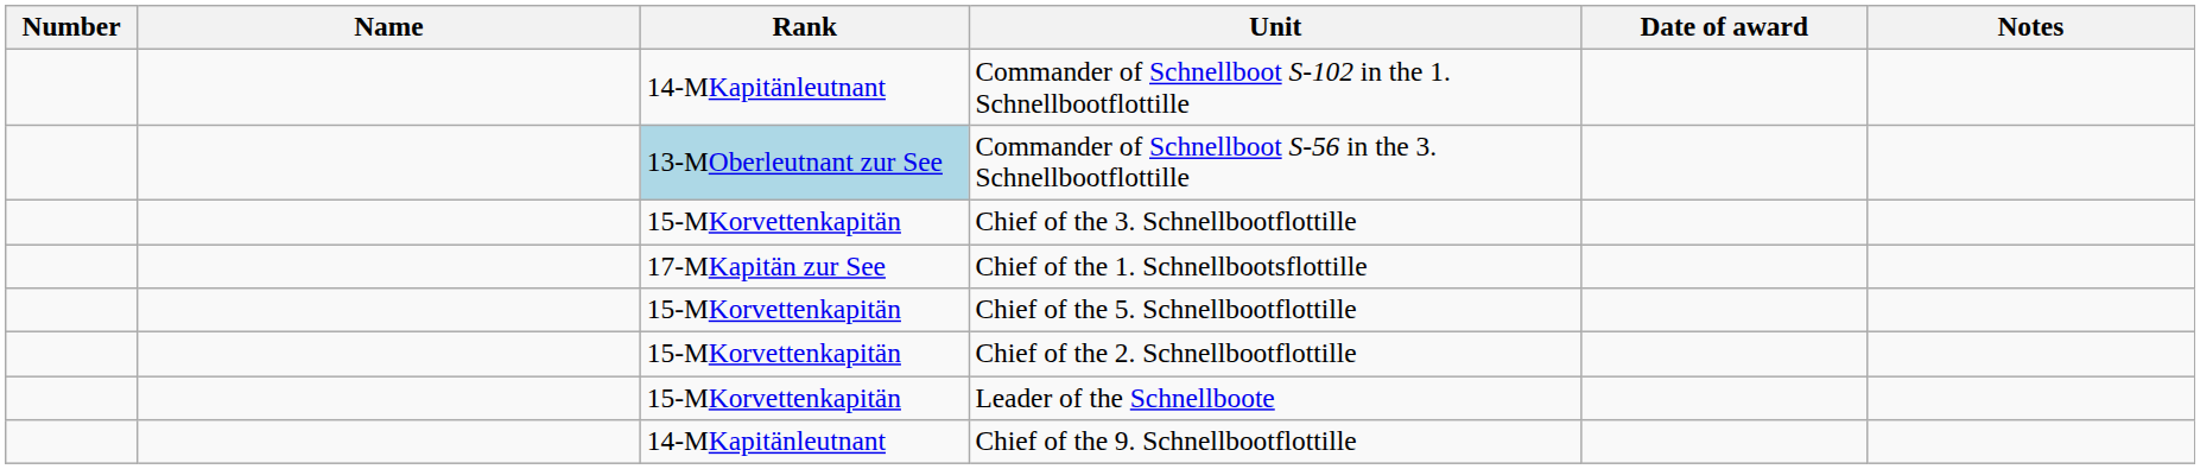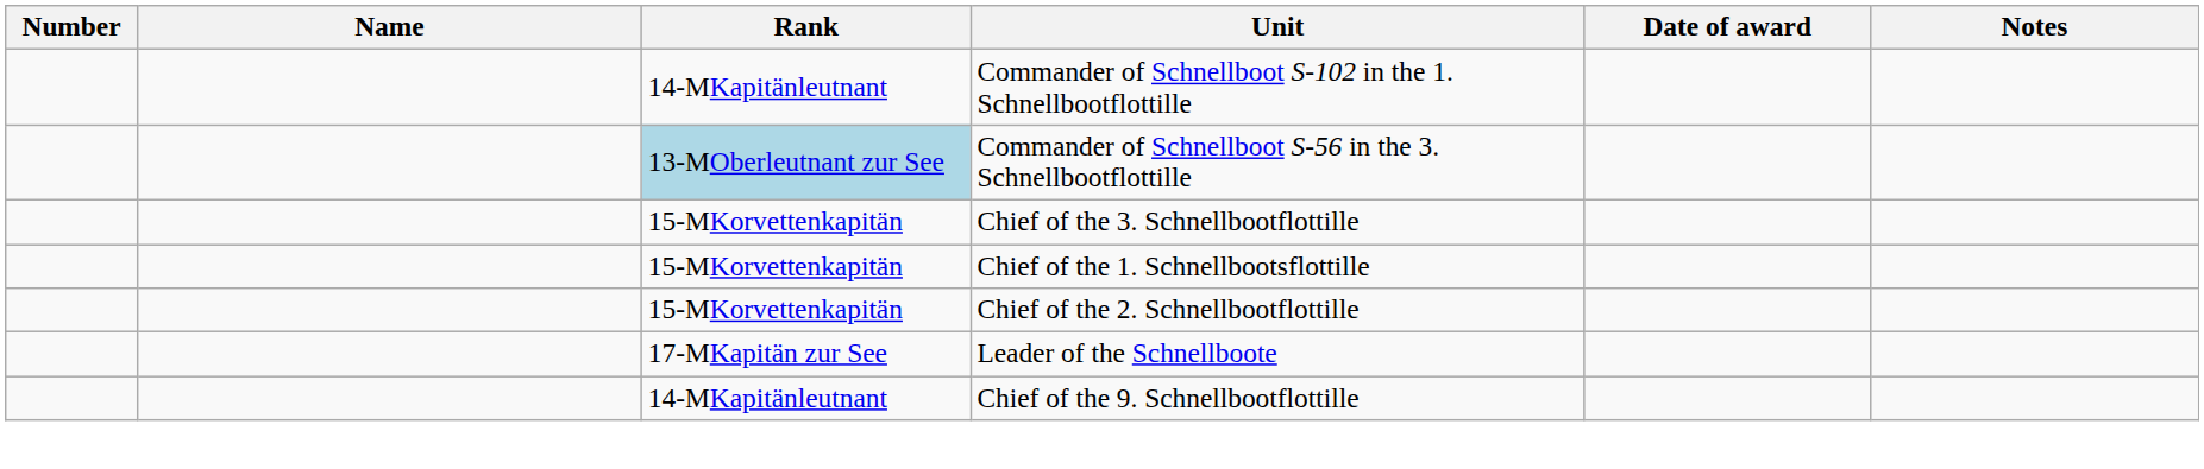 <table class="wikitable sortable" style="width:100%;">
 <tr>
 <th width="6%">Number</th>
 <th width="23%">Name</th>
 <th width="15%">Rank</th>
 <th width="28%" class="unsortable">Unit</th>
 <th width="13%">Date of award</th>
 <th width="15%" class="unsortable">Notes</th>
 </tr>
 <tr>
 <td></td>
 <td></td>
 <td><span>14-M</span><a href='#'>Kapitänleutnant</a></td>
 <td>Commander of <a href='#'>Schnellboot</a> <em>S-102</em> in the 1. Schnellbootflottille</td>
 <td></td>
 <td></td>
 </tr>
 <tr>
 <td></td>
 <td></td>
 <td style="background: lightblue;"><span>13-M</span><a href='#'>Oberleutnant zur See</a></td>
 <td>Commander of <a href='#'>Schnellboot</a> <em>S-56</em> in the 3. Schnellbootflottille</td>
 <td></td>
 <td></td>
 </tr>
 <tr>
 <td></td>
 <td></td>
 <td><span>15-M</span><a href='#'>Korvettenkapitän</a></td>
 <td>Chief of the 3. Schnellbootflottille</td>
 <td></td>
 <td></td>
 </tr>
 <tr>
 <td></td>
 <td></td>
-<td><span>17-M</span><a href='#'>Kapitän zur See</a></td>
+<td><span>15-M</span><a href='#'>Korvettenkapitän</a></td>
 <td>Chief of the 1. Schnellbootsflottille</td>
-<td></td>
-<td></td>
-</tr>
-<tr>
-<td></td>
-<td></td>
-<td><span>15-M</span><a href='#'>Korvettenkapitän</a></td>
-<td>Chief of the 5. Schnellbootflottille</td>
 <td></td>
 <td></td>
 </tr>
 <tr>
 <td></td>
 <td></td>
 <td><span>15-M</span><a href='#'>Korvettenkapitän</a></td>
 <td>Chief of the 2. Schnellbootflottille</td>
 <td></td>
 <td></td>
 </tr>
 <tr>
 <td></td>
 <td></td>
-<td><span>15-M</span><a href='#'>Korvettenkapitän</a></td>
+<td><span>17-M</span><a href='#'>Kapitän zur See</a></td>
 <td>Leader of the <a href='#'>Schnellboote</a></td>
 <td></td>
 <td></td>
 </tr>
 <tr>
 <td></td>
 <td></td>
 <td><span>14-M</span><a href='#'>Kapitänleutnant</a></td>
 <td>Chief of the 9. Schnellbootflottille</td>
 <td></td>
 <td></td>
 </tr>
 </table>
